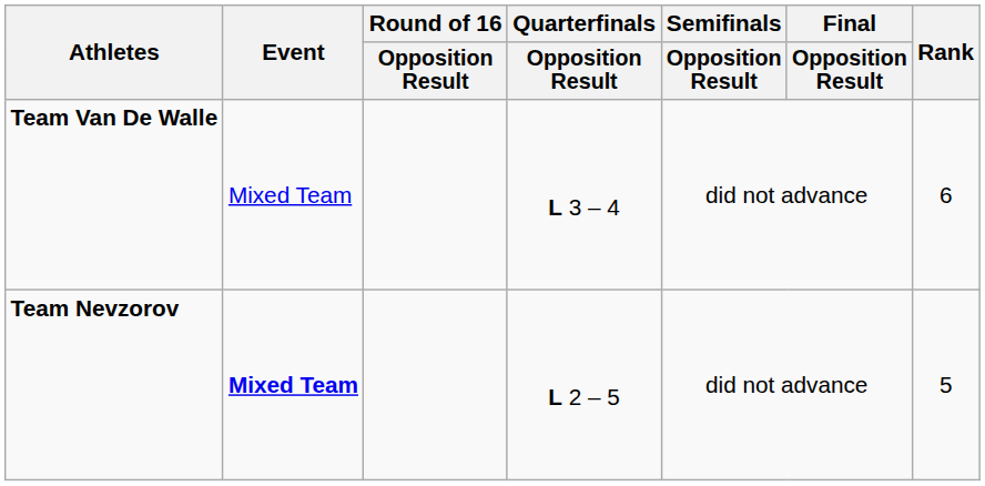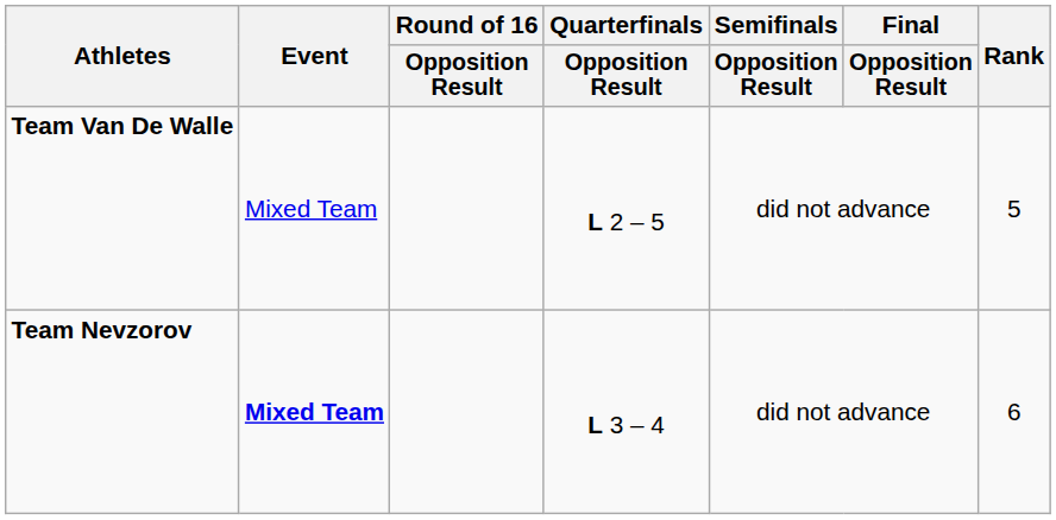 <table class="wikitable" style="font-size:90%">
 <tr>
 <th rowspan="2">Athletes</th>
 <th rowspan="2">Event</th>
 <th>Round of 16</th>
 <th>Quarterfinals</th>
 <th>Semifinals</th>
 <th>Final</th>
 <th rowspan=2>Rank</th>
 </tr>
 <tr style="font-size:95%">
 <th>Opposition<br>Result</th>
 <th>Opposition<br>Result</th>
 <th>Opposition<br>Result</th>
 <th>Opposition<br>Result</th>
 </tr>
 <tr align=center>
 <td align=left><strong>Team Van De Walle</strong><br><br><br><br><br><br><br></td>
 <td align=left><a href='#'>Mixed Team</a></td>
 <td></td>
-<td><br><strong>L</strong> 3 – 4</td>
+<td><br><strong>L</strong> 2 – 5</td>
 <td colspan=2>did not advance</td>
-<td>6</td>
+<td>5</td>
 </tr>
 <tr align=center>
 <td align=left><strong>Team Nevzorov</strong><br><br><br><br><br><br><br></td>
 <td align=left><strong><a href='#'>Mixed Team</a></strong></td>
 <td></td>
-<td><br><strong>L</strong> 2 – 5</td>
+<td><br><strong>L</strong> 3 – 4</td>
 <td colspan=2>did not advance</td>
-<td>5</td>
+<td>6</td>
 </tr>
 </table>
